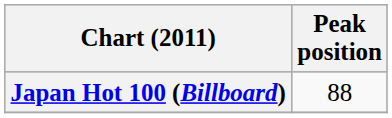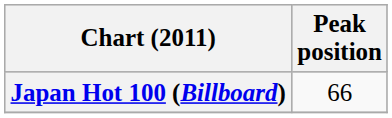 <table class="wikitable plainrowheaders">
 <tr>
 <th>Chart (2011)</th>
 <th>Peak<br>position</th>
 </tr>
 <tr>
 <th scope="row"><a href='#'>Japan Hot 100</a> (<em><a href='#'>Billboard</a></em>)</th>
-<td style="text-align:center;">88</td>
+<td style="text-align:center;">66</td>
 </tr>
 <tr>
 </tr>
 </table>
